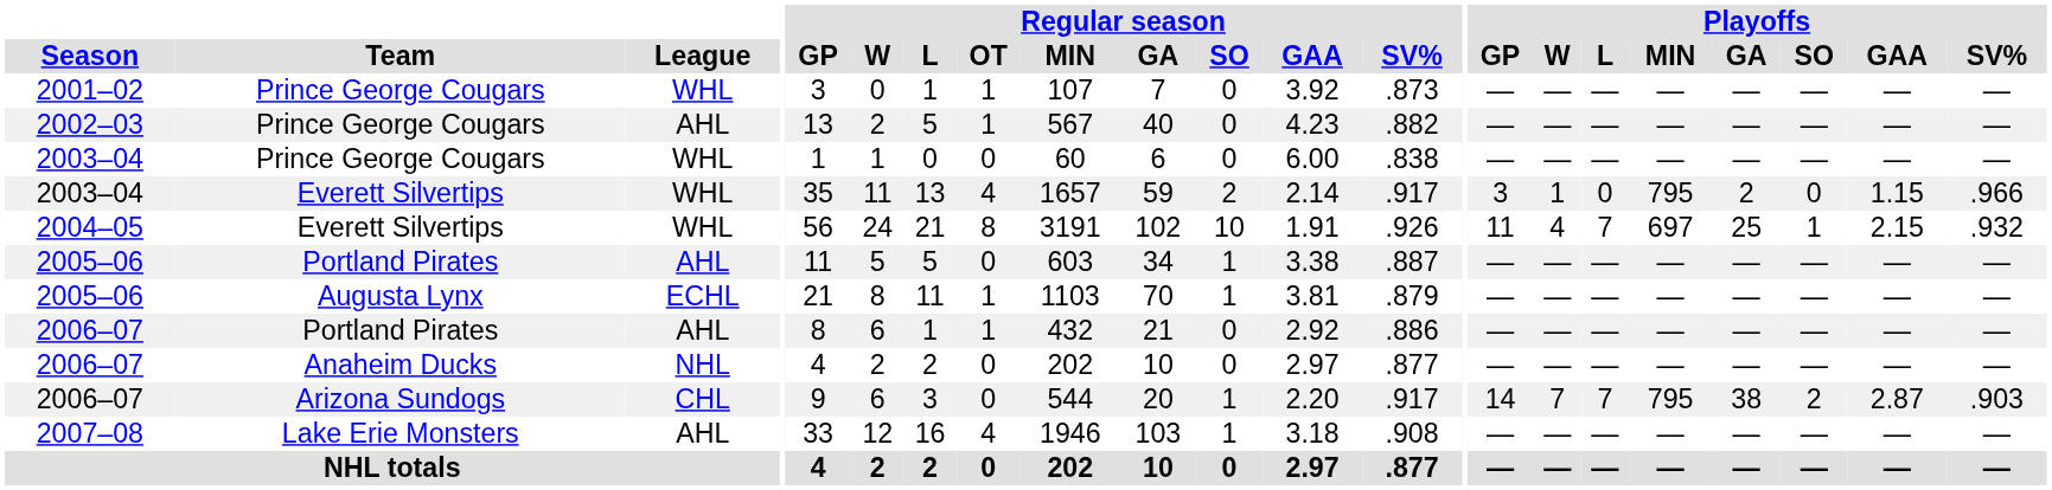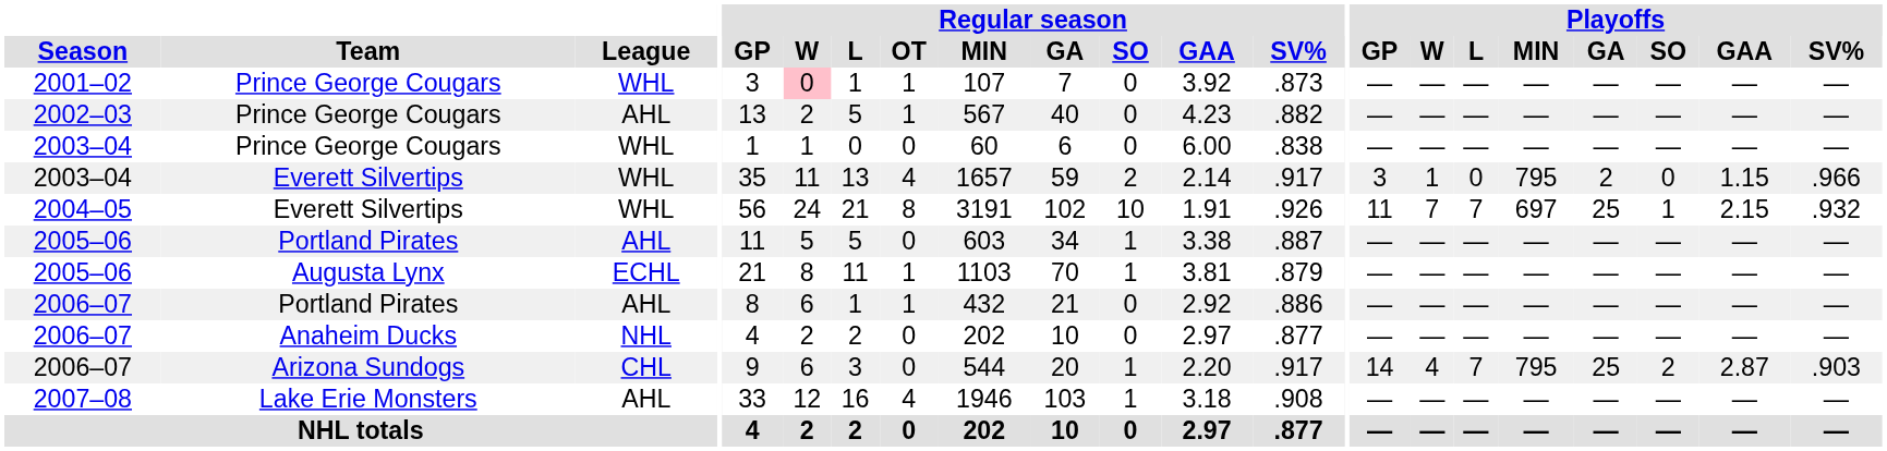 <table border="0" cellpadding="1" cellspacing="0" style="text-align:center; width:75%">
 <tr ALIGN="center" bgcolor="#e0e0e0">
 <th align="center" colspan="3" bgcolor="#ffffff"></th>
 <th align="center" rowspan="99" bgcolor="#ffffff"></th>
 <th align="center" colspan="9" bgcolor="#e0e0e0"><a href='#'>Regular season</a></th>
 <th align="center" rowspan="99" bgcolor="#ffffff"></th>
 <th align="center" colspan="8" bgcolor="#e0e0e0"><a href='#'>Playoffs</a></th>
 </tr>
 <tr ALIGN="center" bgcolor="#e0e0e0">
 <th><a href='#'>Season</a></th>
 <th>Team</th>
 <th>League</th>
 <th>GP</th>
 <th>W</th>
 <th>L</th>
 <th>OT</th>
 <th>MIN</th>
 <th>GA</th>
 <th><a href='#'>SO</a></th>
 <th><a href='#'>GAA</a></th>
 <th><a href='#'>SV%</a></th>
 <th>GP</th>
 <th>W</th>
 <th>L</th>
 <th>MIN</th>
 <th>GA</th>
 <th>SO</th>
 <th>GAA</th>
 <th>SV%</th>
 </tr>
 <tr ALIGN="center">
 <td><a href='#'>2001–02</a></td>
 <td><a href='#'>Prince George Cougars</a></td>
 <td><a href='#'>WHL</a></td>
 <td>3</td>
-<td>0</td>
+<td style="background: pink;">0</td>
 <td>1</td>
 <td>1</td>
 <td>107</td>
 <td>7</td>
 <td>0</td>
 <td>3.92</td>
 <td>.873</td>
 <td>—</td>
 <td>—</td>
 <td>—</td>
 <td>—</td>
 <td>—</td>
 <td>—</td>
 <td>—</td>
 <td>—</td>
 </tr>
 <tr ALIGN="center" bgcolor="#f0f0f0">
 <td><a href='#'>2002–03</a></td>
 <td>Prince George Cougars</td>
 <td>AHL</td>
 <td>13</td>
 <td>2</td>
 <td>5</td>
 <td>1</td>
 <td>567</td>
 <td>40</td>
 <td>0</td>
 <td>4.23</td>
 <td>.882</td>
 <td>—</td>
 <td>—</td>
 <td>—</td>
 <td>—</td>
 <td>—</td>
 <td>—</td>
 <td>—</td>
 <td>—</td>
 </tr>
 <tr ALIGN="center">
 <td><a href='#'>2003–04</a></td>
 <td>Prince George Cougars</td>
 <td>WHL</td>
 <td>1</td>
 <td>1</td>
 <td>0</td>
 <td>0</td>
 <td>60</td>
 <td>6</td>
 <td>0</td>
 <td>6.00</td>
 <td>.838</td>
 <td>—</td>
 <td>—</td>
 <td>—</td>
 <td>—</td>
 <td>—</td>
 <td>—</td>
 <td>—</td>
 <td>—</td>
 </tr>
 <tr ALIGN="center" bgcolor="#f0f0f0">
 <td>2003–04</td>
 <td><a href='#'>Everett Silvertips</a></td>
 <td>WHL</td>
 <td>35</td>
 <td>11</td>
 <td>13</td>
 <td>4</td>
 <td>1657</td>
 <td>59</td>
 <td>2</td>
 <td>2.14</td>
 <td>.917</td>
 <td>3</td>
 <td>1</td>
 <td>0</td>
 <td>795</td>
 <td>2</td>
 <td>0</td>
 <td>1.15</td>
 <td>.966</td>
 </tr>
 <tr ALIGN="center">
 <td><a href='#'>2004–05</a></td>
 <td>Everett Silvertips</td>
 <td>WHL</td>
 <td>56</td>
 <td>24</td>
 <td>21</td>
 <td>8</td>
 <td>3191</td>
 <td>102</td>
 <td>10</td>
 <td>1.91</td>
 <td>.926</td>
 <td>11</td>
-<td>4</td>
+<td>7</td>
 <td>7</td>
 <td>697</td>
 <td>25</td>
 <td>1</td>
 <td>2.15</td>
 <td>.932</td>
 </tr>
 <tr ALIGN="center" bgcolor="#f0f0f0">
 <td><a href='#'>2005–06</a></td>
 <td><a href='#'>Portland Pirates</a></td>
 <td><a href='#'>AHL</a></td>
 <td>11</td>
 <td>5</td>
 <td>5</td>
 <td>0</td>
 <td>603</td>
 <td>34</td>
 <td>1</td>
 <td>3.38</td>
 <td>.887</td>
 <td>—</td>
 <td>—</td>
 <td>—</td>
 <td>—</td>
 <td>—</td>
 <td>—</td>
 <td>—</td>
 <td>—</td>
 </tr>
 <tr ALIGN="center">
 <td><a href='#'>2005–06</a></td>
 <td><a href='#'>Augusta Lynx</a></td>
 <td><a href='#'>ECHL</a></td>
 <td>21</td>
 <td>8</td>
 <td>11</td>
 <td>1</td>
 <td>1103</td>
 <td>70</td>
 <td>1</td>
 <td>3.81</td>
 <td>.879</td>
 <td>—</td>
 <td>—</td>
 <td>—</td>
 <td>—</td>
 <td>—</td>
 <td>—</td>
 <td>—</td>
 <td>—</td>
 </tr>
 <tr ALIGN="center" bgcolor="#f0f0f0">
 <td><a href='#'>2006–07</a></td>
 <td>Portland Pirates</td>
 <td>AHL</td>
 <td>8</td>
 <td>6</td>
 <td>1</td>
 <td>1</td>
 <td>432</td>
 <td>21</td>
 <td>0</td>
 <td>2.92</td>
 <td>.886</td>
 <td>—</td>
 <td>—</td>
 <td>—</td>
 <td>—</td>
 <td>—</td>
 <td>—</td>
 <td>—</td>
 <td>—</td>
 </tr>
 <tr ALIGN="center">
 <td><a href='#'>2006–07</a></td>
 <td><a href='#'>Anaheim Ducks</a></td>
 <td><a href='#'>NHL</a></td>
 <td>4</td>
 <td>2</td>
 <td>2</td>
 <td>0</td>
 <td>202</td>
 <td>10</td>
 <td>0</td>
 <td>2.97</td>
 <td>.877</td>
 <td>—</td>
 <td>—</td>
 <td>—</td>
 <td>—</td>
 <td>—</td>
 <td>—</td>
 <td>—</td>
 <td>—</td>
 </tr>
 <tr ALIGN="center" bgcolor="#f0f0f0">
 <td>2006–07</td>
 <td><a href='#'>Arizona Sundogs</a></td>
 <td><a href='#'>CHL</a></td>
 <td>9</td>
 <td>6</td>
 <td>3</td>
 <td>0</td>
 <td>544</td>
 <td>20</td>
 <td>1</td>
 <td>2.20</td>
 <td>.917</td>
 <td>14</td>
-<td>7</td>
+<td>4</td>
 <td>7</td>
 <td>795</td>
-<td>38</td>
+<td>25</td>
 <td>2</td>
 <td>2.87</td>
 <td>.903</td>
 </tr>
 <tr ALIGN="center">
 <td><a href='#'>2007–08</a></td>
 <td><a href='#'>Lake Erie Monsters</a></td>
 <td>AHL</td>
 <td>33</td>
 <td>12</td>
 <td>16</td>
 <td>4</td>
 <td>1946</td>
 <td>103</td>
 <td>1</td>
 <td>3.18</td>
 <td>.908</td>
 <td>—</td>
 <td>—</td>
 <td>—</td>
 <td>—</td>
 <td>—</td>
 <td>—</td>
 <td>—</td>
 <td>—</td>
 </tr>
 <tr ALIGN="center" bgcolor="#e0e0e0">
 <th colspan="3" align="center">NHL totals</th>
 <th>4</th>
 <th>2</th>
 <th>2</th>
 <th>0</th>
 <th>202</th>
 <th>10</th>
 <th>0</th>
 <th>2.97</th>
 <th>.877</th>
 <th>—</th>
 <th>—</th>
 <th>—</th>
 <th>—</th>
 <th>—</th>
 <th>—</th>
 <th>—</th>
 <th>—</th>
 </tr>
 </table>
